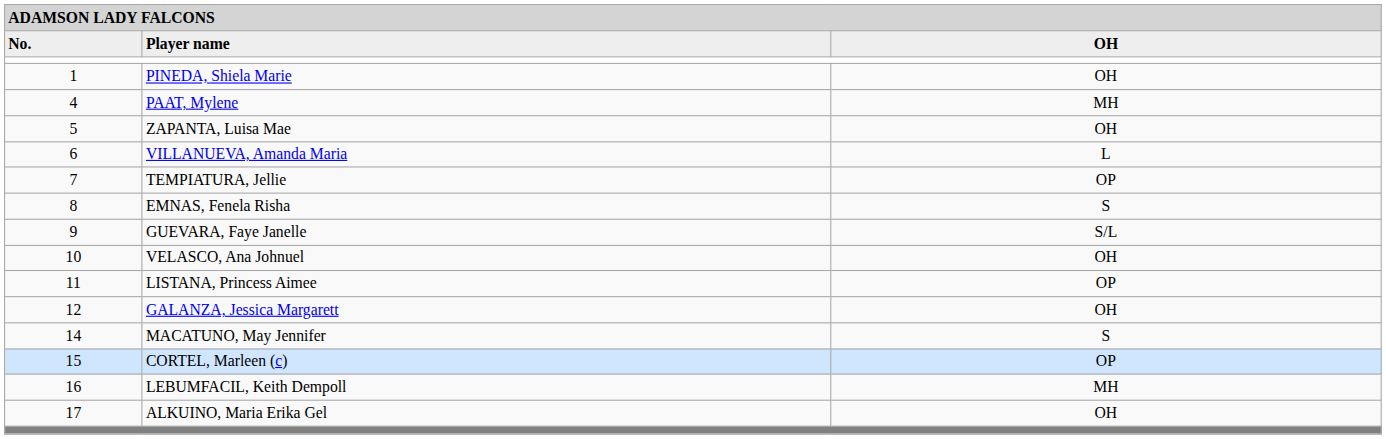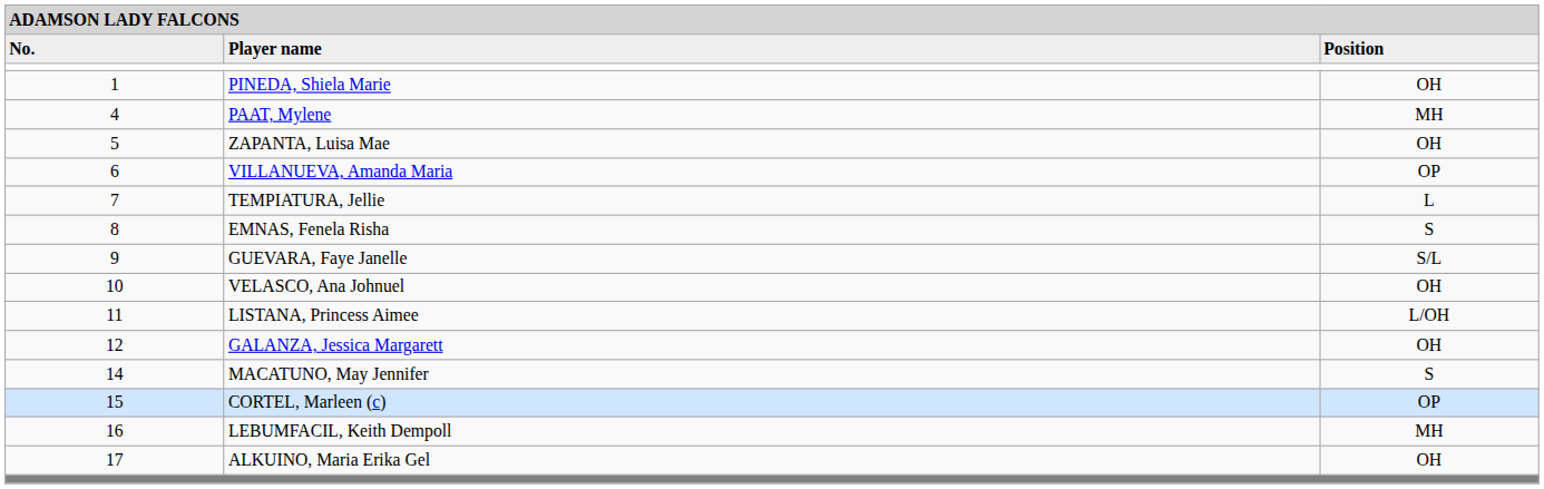 <table class="wikitable collapsible collapsed" style="font-size:90%;width:100%;">
 <tr>
 <th style="background:#D4D4D4; text-align:left;" colspan=3> ADAMSON LADY FALCONS</th>
 </tr>
 <tr style="background:#EEEEEE; font-weight:bold;">
 <td width=10%>No.</td>
 <td width=50%>Player name</td>
-<td align=center>OH</td>
+<td width=10%>Position</td>
 </tr>
 <tr style="background:#FFFFFF;">
 <td colspan=3 align=center></td>
 </tr>
 <tr>
 <td align=center>1</td>
 <td><a href='#'>PINEDA, Shiela Marie</a></td>
 <td align=center>OH</td>
 </tr>
 <tr>
 <td align=center>4</td>
 <td><a href='#'>PAAT, Mylene</a></td>
 <td align=center>MH</td>
 </tr>
 <tr>
 <td align=center>5</td>
 <td>ZAPANTA, Luisa Mae</td>
 <td align=center>OH</td>
 </tr>
 <tr>
 <td align=center>6</td>
 <td><a href='#'>VILLANUEVA, Amanda Maria</a></td>
-<td align=center>L</td>
+<td align=center>OP</td>
 </tr>
 <tr>
 <td align=center>7</td>
 <td>TEMPIATURA, Jellie</td>
-<td align=center>OP</td>
+<td align=center>L</td>
 </tr>
 <tr>
 <td align=center>8</td>
 <td>EMNAS, Fenela Risha</td>
 <td align=center>S</td>
 </tr>
 <tr>
 <td align=center>9</td>
 <td>GUEVARA, Faye Janelle</td>
 <td align=center>S/L</td>
 </tr>
 <tr>
 <td align=center>10</td>
 <td>VELASCO, Ana Johnuel</td>
 <td align=center>OH</td>
 </tr>
 <tr>
 <td align=center>11</td>
 <td>LISTANA, Princess Aimee</td>
-<td align=center>OP</td>
+<td align=center>L/OH</td>
 </tr>
 <tr>
 <td align=center>12</td>
 <td><a href='#'>GALANZA, Jessica Margarett</a></td>
 <td align=center>OH</td>
 </tr>
 <tr>
 <td align=center>14</td>
 <td>MACATUNO, May Jennifer</td>
 <td align=center>S</td>
 </tr>
 <tr bgcolor=#D0E6FF>
 <td align=center>15</td>
 <td>CORTEL, Marleen (<a href='#'>c</a>)</td>
 <td align=center>OP</td>
 </tr>
 <tr>
 <td align=center>16</td>
 <td>LEBUMFACIL, Keith Dempoll</td>
 <td align=center>MH</td>
 </tr>
 <tr>
 <td align=center>17</td>
 <td>ALKUINO, Maria Erika Gel</td>
 <td align=center>OH</td>
 </tr>
 <tr>
 <th style="background:gray;" colspan=3></th>
 </tr>
 <tr>
 </tr>
 </table>
